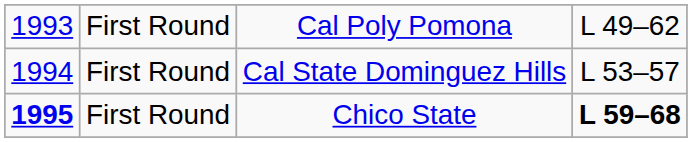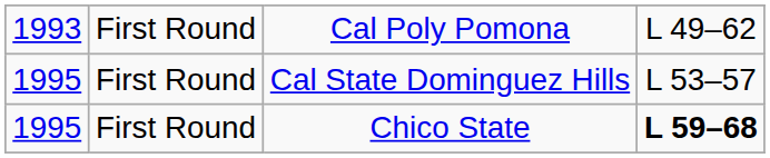 <table class="wikitable">
 <tr align="center">
 <td><a href='#'>1993</a></td>
 <td>First Round</td>
 <td><a href='#'>Cal Poly Pomona</a></td>
 <td>L 49–62</td>
 </tr>
 <tr align="center">
-<td><a href='#'>1994</a></td>
+<td><a href='#'>1995</a></td>
 <td>First Round</td>
 <td><a href='#'>Cal State Dominguez Hills</a></td>
 <td>L 53–57</td>
 </tr>
 <tr align="center">
-<td><strong><a href='#'>1995</a></strong></td>
+<td><a href='#'>1995</a></td>
 <td>First Round</td>
 <td><a href='#'>Chico State</a></td>
 <td><strong>L 59–68</strong></td>
 </tr>
 </table>
